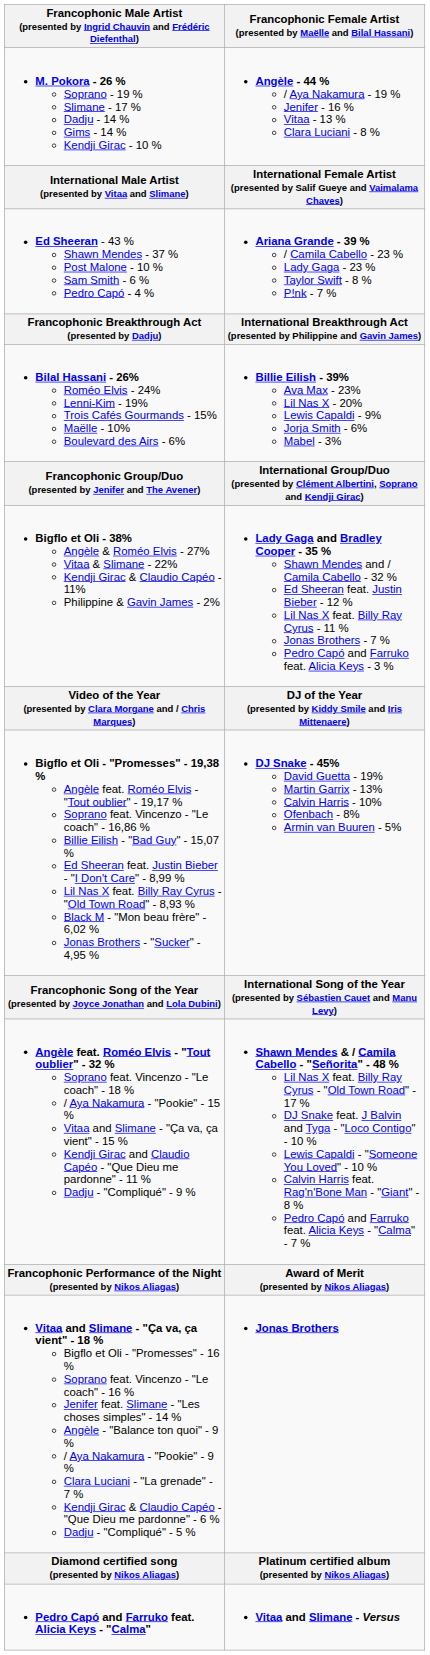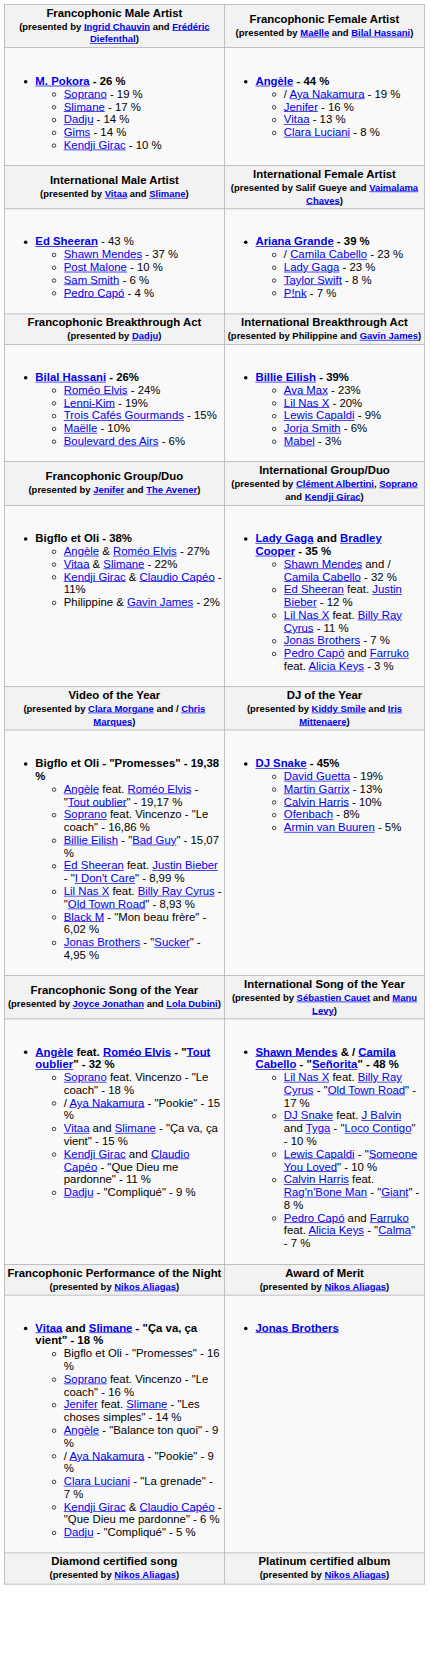 <table class="wikitable" style="width:95%;" cellpadding="5">
 <tr>
 <th style="width=25%">Francophonic Male Artist<br><small>(presented by  <a href='#'>Ingrid Chauvin</a> and  <a href='#'>Frédéric Diefenthal</a>)</small></th>
 <th style="width=25%">Francophonic Female Artist<br><small>(presented by  <a href='#'>Maëlle</a> and  <a href='#'>Bilal Hassani</a>)</small></th>
 </tr>
 <tr>
 <td valign="top"><br><ul><li> <strong><a href='#'>M. Pokora</a> - 26 %</strong><ul><li> <a href='#'>Soprano</a> - 19 %</li><li> <a href='#'>Slimane</a> - 17 %</li><li> <a href='#'>Dadju</a> - 14 %</li><li> <a href='#'>Gims</a> - 14 %</li><li> <a href='#'>Kendji Girac</a> - 10 %</li></ul></li></ul></td>
 <td valign="top"><br><ul><li> <strong><a href='#'>Angèle</a> - 44 %</strong><ul><li> /  <a href='#'>Aya Nakamura</a> - 19 %</li><li> <a href='#'>Jenifer</a> - 16 %</li><li> <a href='#'>Vitaa</a> - 13 %</li><li> <a href='#'>Clara Luciani</a> - 8 %</li></ul></li></ul></td>
 </tr>
 <tr>
 <th style="width=25%">International Male Artist<br><small>(presented by  <a href='#'>Vitaa</a> and  <a href='#'>Slimane</a>)</small></th>
 <th style="width=25%">International Female Artist<br><small>(presented by  Salif Gueye and  <a href='#'>Vaimalama Chaves</a>)</small></th>
 </tr>
 <tr>
 <td valign="top"><br><ul><li> <strong><a href='#'>Ed Sheeran</a></strong> - 43 %<ul><li> <a href='#'>Shawn Mendes</a> - 37 %</li><li> <a href='#'>Post Malone</a> - 10 %</li><li> <a href='#'>Sam Smith</a> - 6 %</li><li> <a href='#'>Pedro Capó</a> - 4 %</li></ul></li></ul></td>
 <td valign="top"><br><ul><li> <strong><a href='#'>Ariana Grande</a> - 39 %</strong><ul><li> /  <a href='#'>Camila Cabello</a> - 23 %</li><li> <a href='#'>Lady Gaga</a> - 23 %</li><li> <a href='#'>Taylor Swift</a> - 8 %</li><li> <a href='#'>P!nk</a> - 7 %</li></ul></li></ul></td>
 </tr>
 <tr>
 <th style="width=25%">Francophonic Breakthrough Act<br><small>(presented by  <a href='#'>Dadju</a>)</small></th>
 <th style="width=25%">International Breakthrough Act<br><small>(presented by  Philippine and  <a href='#'>Gavin James</a>)</small></th>
 </tr>
 <tr>
 <td valign="top"><br><ul><li> <strong><a href='#'>Bilal Hassani</a> - 26%</strong><ul><li> <a href='#'>Roméo Elvis</a> - 24%</li><li> <a href='#'>Lenni-Kim</a> - 19%</li><li> <a href='#'>Trois Cafés Gourmands</a> - 15%</li><li> <a href='#'>Maëlle</a> - 10%</li><li> <a href='#'>Boulevard des Airs</a> - 6%</li></ul></li></ul></td>
 <td valign="top"><br><ul><li><strong>  <a href='#'>Billie Eilish</a> - 39%</strong><ul><li> <a href='#'>Ava Max</a> - 23%</li><li> <a href='#'>Lil Nas X</a> - 20%</li><li> <a href='#'>Lewis Capaldi</a> - 9%</li><li> <a href='#'>Jorja Smith</a> - 6%</li><li> <a href='#'>Mabel</a> - 3%</li></ul></li></ul></td>
 </tr>
 <tr>
 <th style="width=25%">Francophonic Group/Duo<br><small>(presented by  <a href='#'>Jenifer</a> and  <a href='#'>The Avener</a>)</small></th>
 <th style="width=25%">International Group/Duo<br><small>(presented by  <a href='#'>Clément Albertini</a>,  <a href='#'>Soprano</a> and  <a href='#'>Kendji Girac</a>)</small></th>
 </tr>
 <tr>
 <td valign="top"><br><ul><li> <strong>Bigflo et Oli - 38%</strong><ul><li> <a href='#'>Angèle</a> & <a href='#'>Roméo Elvis</a> - 27%</li><li> <a href='#'>Vitaa</a> & <a href='#'>Slimane</a> - 22%</li><li> <a href='#'>Kendji Girac</a> & <a href='#'>Claudio Capéo</a> - 11%</li><li> Philippine &  <a href='#'>Gavin James</a> - 2%</li></ul></li></ul></td>
 <td valign="top"><br><ul><li> <strong><a href='#'>Lady Gaga</a> and <a href='#'>Bradley Cooper</a> - 35 %</strong><ul><li> <a href='#'>Shawn Mendes</a> and  /  <a href='#'>Camila Cabello</a> - 32 %</li><li> <a href='#'>Ed Sheeran</a> feat.  <a href='#'>Justin Bieber</a> - 12 %</li><li> <a href='#'>Lil Nas X</a> feat. <a href='#'>Billy Ray Cyrus</a> - 11 %</li><li> <a href='#'>Jonas Brothers</a> - 7 %</li><li> <a href='#'>Pedro Capó</a> and  <a href='#'>Farruko</a> feat.  <a href='#'>Alicia Keys</a> - 3 %</li></ul></li></ul></td>
 </tr>
 <tr>
 <th style="width=25%">Video of the Year<br><small>(presented by  <a href='#'>Clara Morgane</a> and  /  <a href='#'>Chris Marques</a>)</small></th>
 <th style="width=25%">DJ of the Year<br><small>(presented by  <a href='#'>Kiddy Smile</a> and  <a href='#'>Iris Mittenaere</a>)</small></th>
 </tr>
 <tr>
 <td valign="top"><br><ul><li> <strong>Bigflo et Oli - "Promesses" - 19,38 %</strong><ul><li> <a href='#'>Angèle</a> feat. <a href='#'>Roméo Elvis</a> - "<a href='#'>Tout oublier</a>" - 19,17 %</li><li> <a href='#'>Soprano</a> feat. Vincenzo - "Le coach" - 16,86 %</li><li><a href='#'>Billie Eilish</a> - "<a href='#'>Bad Guy</a>" - 15,07 %</li><li> <a href='#'>Ed Sheeran</a> feat.  <a href='#'>Justin Bieber</a> - "<a href='#'>I Don't Care</a>" - 8,99 %</li><li> <a href='#'>Lil Nas X</a> feat. <a href='#'>Billy Ray Cyrus</a> - "<a href='#'>Old Town Road</a>" - 8,93 %</li><li> <a href='#'>Black M</a> - "Mon beau frère" - 6,02 %</li><li> <a href='#'>Jonas Brothers</a> - "<a href='#'>Sucker</a>" - 4,95 %</li></ul></li></ul></td>
 <td valign="top"><br><ul><li> <strong><a href='#'>DJ Snake</a> - 45%</strong><ul><li> <a href='#'>David Guetta</a> - 19%</li><li> <a href='#'>Martin Garrix</a> - 13%</li><li> <a href='#'>Calvin Harris</a> - 10%</li><li> <a href='#'>Ofenbach</a> - 8%</li><li> <a href='#'>Armin van Buuren</a> - 5%</li></ul></li></ul></td>
 </tr>
 <tr>
 <th style="width=25%">Francophonic Song of the Year<br><small>(presented by  <a href='#'>Joyce Jonathan</a> and  <a href='#'>Lola Dubini</a>)</small></th>
 <th style="width=25%">International Song of the Year<br><small>(presented by  <a href='#'>Sébastien Cauet</a> and  <a href='#'>Manu Levy</a>)</small></th>
 </tr>
 <tr>
 <td valign="top"><br><ul><li> <strong><a href='#'>Angèle</a> feat. <a href='#'>Roméo Elvis</a> - "<a href='#'>Tout oublier</a>" - 32 %</strong><ul><li> <a href='#'>Soprano</a> feat. Vincenzo - "Le coach" - 18 %</li><li> /  <a href='#'>Aya Nakamura</a> - "Pookie" - 15 %</li><li> <a href='#'>Vitaa</a> and <a href='#'>Slimane</a> - "Ça va, ça vient" - 15 %</li><li> <a href='#'>Kendji Girac</a> and <a href='#'>Claudio Capéo</a> - "Que Dieu me pardonne" - 11 %</li><li> <a href='#'>Dadju</a> - "Compliqué" - 9 %</li></ul></li></ul></td>
 <td valign="top"><br><ul><li> <strong><a href='#'>Shawn Mendes</a> &  /  <a href='#'>Camila Cabello</a> - "<a href='#'>Señorita</a>" - 48 %</strong><ul><li> <a href='#'>Lil Nas X</a> feat. <a href='#'>Billy Ray Cyrus</a> - "<a href='#'>Old Town Road</a>" - 17 %</li><li> <a href='#'>DJ Snake</a> feat.  <a href='#'>J Balvin</a> and  <a href='#'>Tyga</a> - "<a href='#'>Loco Contigo</a>" - 10 %</li><li> <a href='#'>Lewis Capaldi</a> - "<a href='#'>Someone You Loved</a>" - 10 %</li><li> <a href='#'>Calvin Harris</a> feat.  <a href='#'>Rag'n'Bone Man</a> - "<a href='#'>Giant</a>" - 8 %</li><li> <a href='#'>Pedro Capó</a> and  <a href='#'>Farruko</a> feat.  <a href='#'>Alicia Keys</a> - "<a href='#'>Calma</a>" - 7 %</li></ul></li></ul></td>
 </tr>
 <tr>
 <th style="width=25%">Francophonic Performance of the Night<br><small>(presented by  <a href='#'>Nikos Aliagas</a>)</small></th>
 <th style="width=25%">Award of Merit<br><small>(presented by  <a href='#'>Nikos Aliagas</a>)</small></th>
 </tr>
 <tr>
 <td valign="top"><br><ul><li> <strong><a href='#'>Vitaa</a> and <a href='#'>Slimane</a> - "Ça va, ça vient" - 18 %</strong><ul><li> Bigflo et Oli - "Promesses" - 16 %</li><li> <a href='#'>Soprano</a> feat. Vincenzo - "Le coach" - 16 %</li><li> <a href='#'>Jenifer</a> feat. <a href='#'>Slimane</a> - "Les choses simples" - 14 %</li><li> <a href='#'>Angèle</a> - "Balance ton quoi" - 9 %</li><li> /  <a href='#'>Aya Nakamura</a> - "Pookie" - 9 %</li><li> <a href='#'>Clara Luciani</a> - "La grenade" - 7 %</li><li> <a href='#'>Kendji Girac</a> & <a href='#'>Claudio Capéo</a> - "Que Dieu me pardonne" - 6 %</li><li> <a href='#'>Dadju</a> - "Compliqué" - 5 %</li></ul></li></ul></td>
 <td valign="top"><br><ul><li> <strong><a href='#'>Jonas Brothers</a></strong></li></ul></td>
 </tr>
 <tr>
 <th style="width=25%">Diamond certified song<br><small>(presented by  <a href='#'>Nikos Aliagas</a>)</small></th>
 <th style="width=25%">Platinum certified album<br><small>(presented by  <a href='#'>Nikos Aliagas</a>)</small></th>
 </tr>
-<tr>
-<td valign="top"><br><ul><li> <strong><a href='#'>Pedro Capó</a> and  <a href='#'>Farruko</a> feat.  <a href='#'>Alicia Keys</a> - "<a href='#'>Calma</a>"</strong></li></ul></td>
-<td valign="top"><br><ul><li> <strong><a href='#'>Vitaa</a> and <a href='#'>Slimane</a> - <em>Versus<strong><em></li></ul></td>
-</tr>
 </table>
